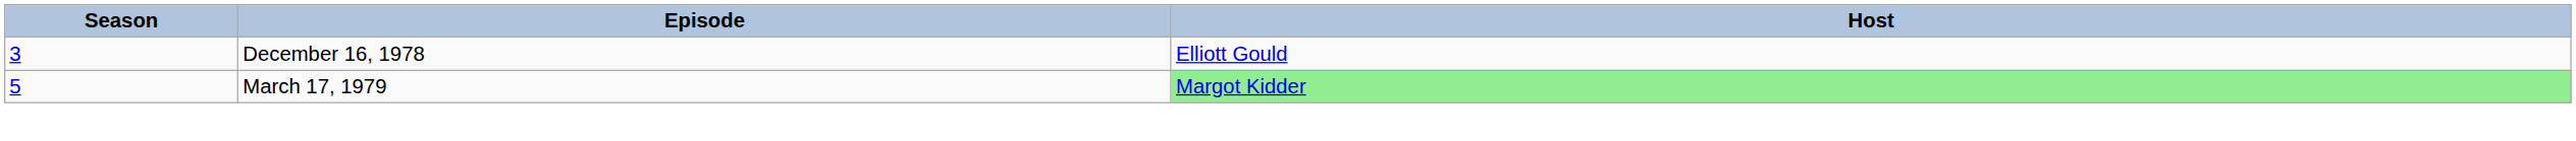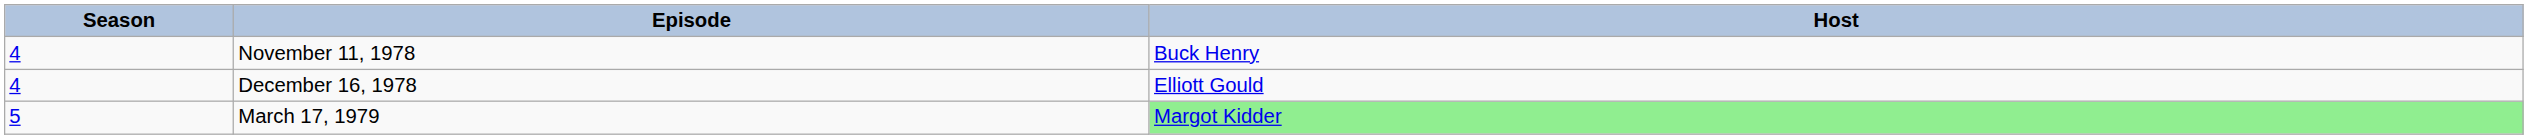 <table class="wikitable" style="width:100%;">
 <tr>
 <th style="background:#B0C4DE;" width="5%">Season</th>
 <th style="background:#B0C4DE;" width="20%">Episode</th>
 <th style="background:#B0C4DE;" width="30%">Host</th>
 </tr>
 <tr>
-<td><a href='#'>3</a></td>
+<td><a href='#'>4</a></td>
+<td>November 11, 1978</td>
+<td><a href='#'>Buck Henry</a></td>
+</tr>
+<tr>
+<td><a href='#'>4</a></td>
 <td>December 16, 1978</td>
 <td><a href='#'>Elliott Gould</a></td>
 </tr>
 <tr>
 <td><a href='#'>5</a></td>
 <td>March 17, 1979</td>
 <td style="background: lightgreen;"><a href='#'>Margot Kidder</a></td>
 </tr>
 </table>
